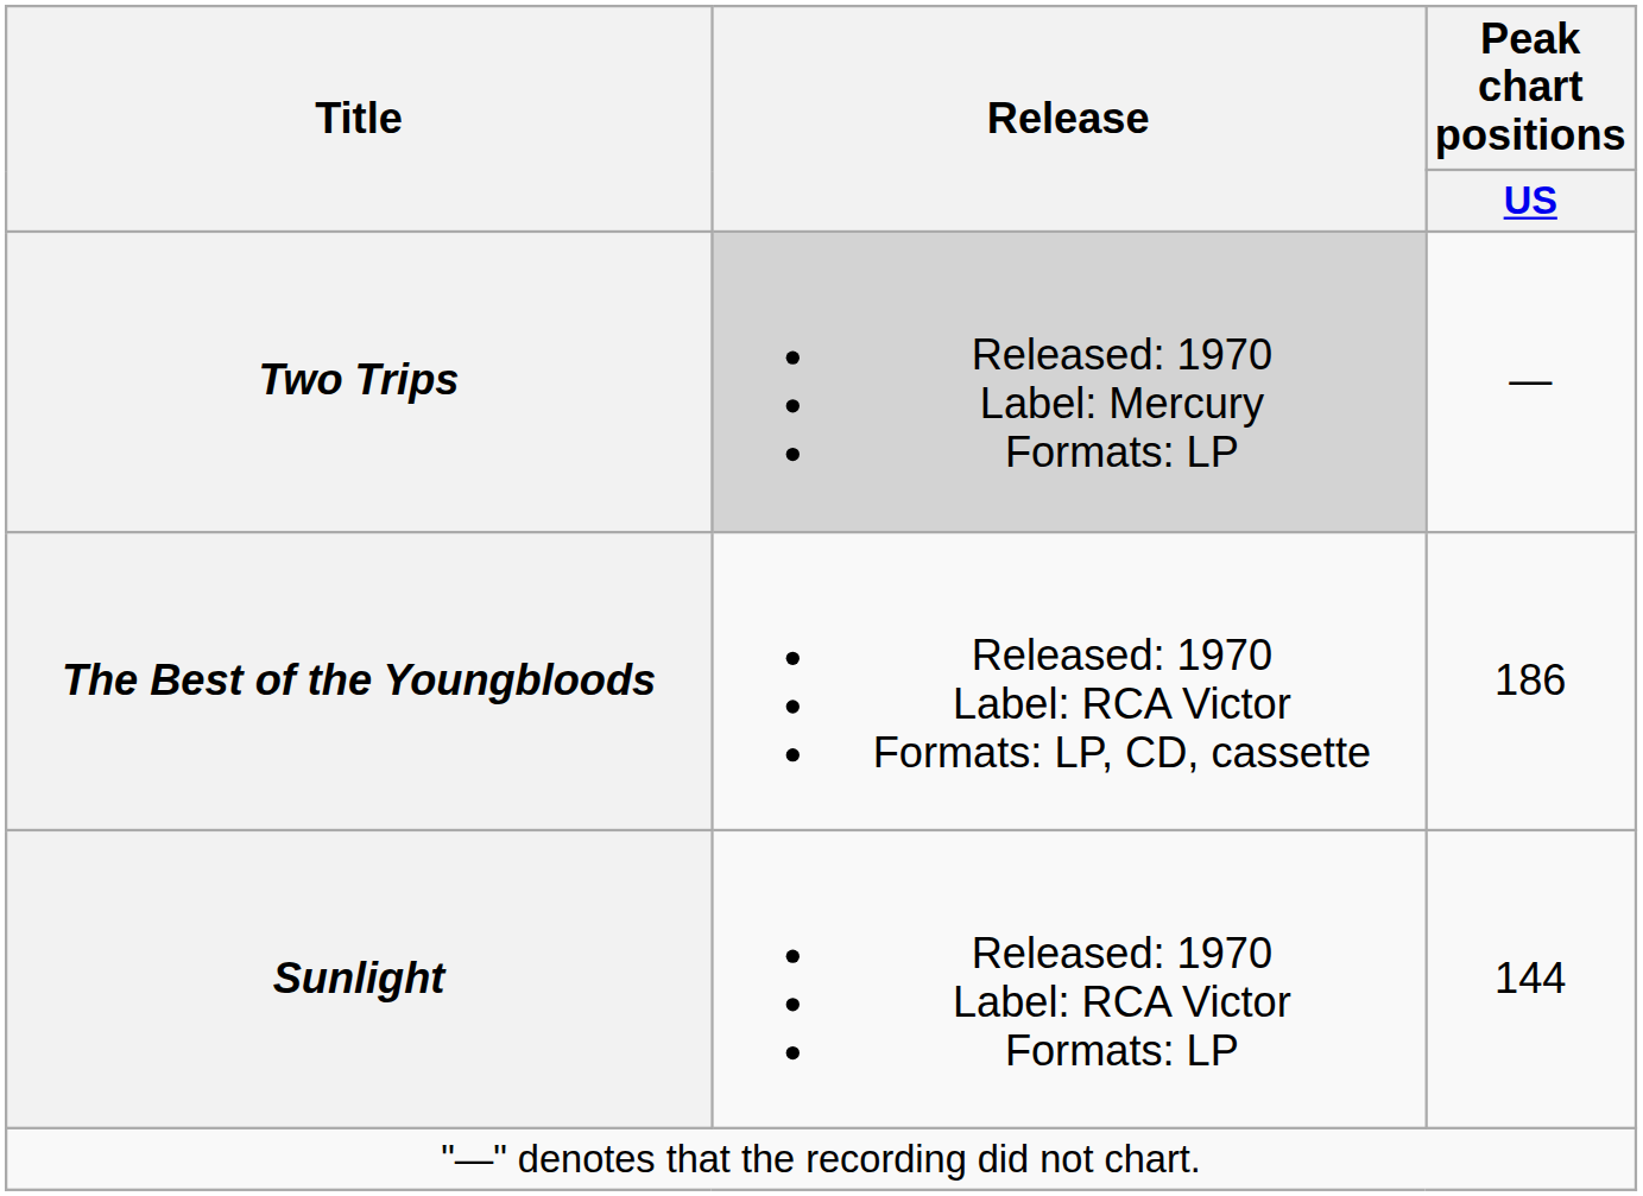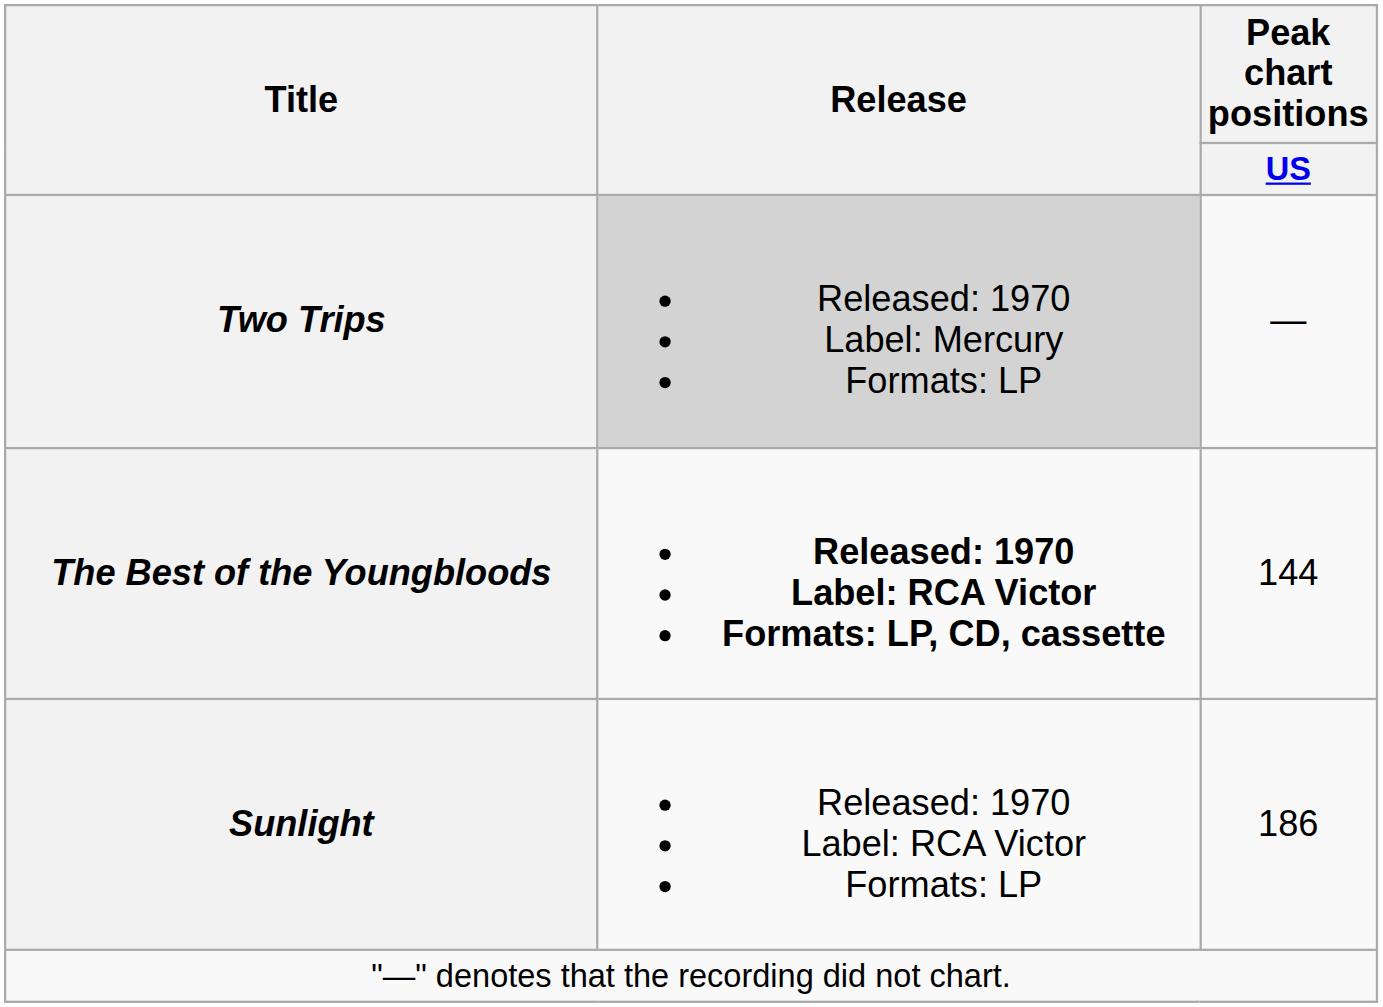 <table class="wikitable plainrowheaders" style="text-align:center;">
 <tr>
 <th scope="col" rowspan="2" style="width:20em;">Title</th>
 <th scope="col" rowspan="2" style="width:20em;">Release</th>
 <th scope="col" colspan="1">Peak chart positions</th>
 </tr>
 <tr>
 <th scope="col" style="width:2.6em; font-size:90%;"><a href='#'>US</a><br></th>
 </tr>
 <tr>
 <th scope="row"><em>Two Trips</em></th>
 <td style="background: lightgrey;"><br><ul><li>Released: 1970</li><li>Label: Mercury</li><li>Formats: LP</li></ul></td>
 <td>—</td>
 </tr>
 <tr>
 <th scope="row"><em>The Best of the Youngbloods</em></th>
-<td><br><ul><li>Released: 1970</li><li>Label: RCA Victor</li><li>Formats: LP, CD, cassette</li></ul></td>
-<td>186</td>
+<td><strong><br><ul><li>Released: 1970</li><li>Label: RCA Victor</li><li>Formats: LP, CD, cassette</li></ul></strong></td>
+<td>144</td>
 </tr>
 <tr>
 <th scope="row"><em>Sunlight</em></th>
 <td><br><ul><li>Released: 1970</li><li>Label: RCA Victor</li><li>Formats: LP</li></ul></td>
-<td>144</td>
+<td>186</td>
 </tr>
 <tr>
 <td colspan="10" style="font-size:90%">"—" denotes that the recording did not chart.</td>
 </tr>
 </table>
